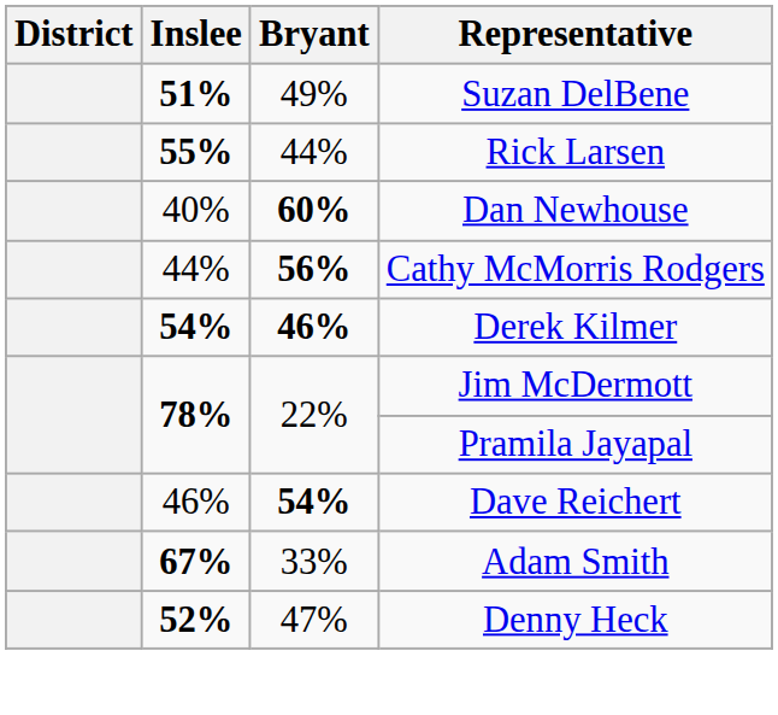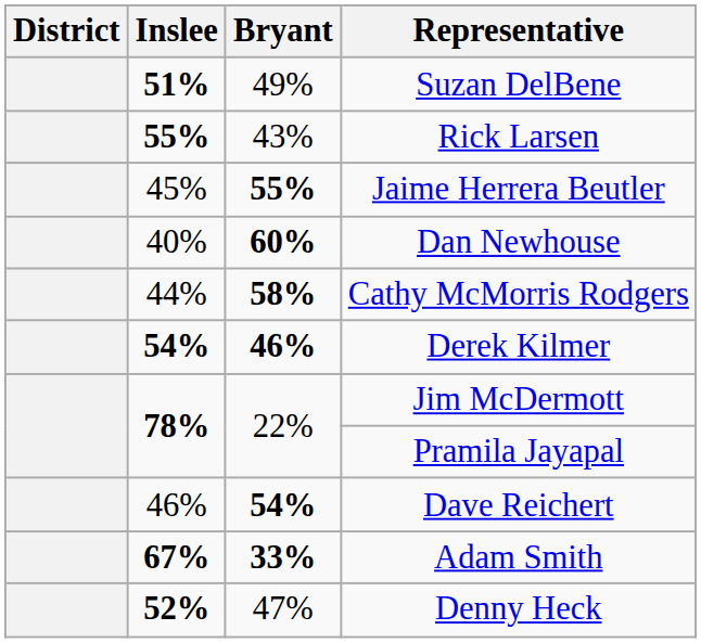 <table class=wikitable>
 <tr>
 <th>District</th>
 <th>Inslee</th>
 <th>Bryant</th>
 <th>Representative</th>
 </tr>
 <tr align=center>
 <th></th>
 <td><strong>51%</strong></td>
 <td>49%</td>
 <td><a href='#'>Suzan DelBene</a></td>
 </tr>
 <tr align=center>
 <th></th>
 <td><strong>55%</strong></td>
-<td>44%</td>
+<td>43%</td>
 <td><a href='#'>Rick Larsen</a></td>
+</tr>
+<tr align=center>
+<th></th>
+<td>45%</td>
+<td><strong>55%</strong></td>
+<td><a href='#'>Jaime Herrera Beutler</a></td>
 </tr>
 <tr align=center>
 <th></th>
 <td>40%</td>
 <td><strong>60%</strong></td>
 <td><a href='#'>Dan Newhouse</a></td>
 </tr>
 <tr align=center>
 <th></th>
 <td>44%</td>
-<td><strong>56%</strong></td>
+<td><strong>58%</strong></td>
 <td><a href='#'>Cathy McMorris Rodgers</a></td>
 </tr>
 <tr align=center>
 <th></th>
 <td><strong>54%</strong></td>
 <td><strong>46%</strong></td>
 <td><a href='#'>Derek Kilmer</a></td>
 </tr>
 <tr align=center>
 <th rowspan=2 ></th>
 <td rowspan=2><strong>78%</strong></td>
 <td rowspan=2>22%</td>
 <td><a href='#'>Jim McDermott</a></td>
 </tr>
 <tr align=center>
 <td><a href='#'>Pramila Jayapal</a></td>
 </tr>
 <tr align=center>
 <th></th>
 <td>46%</td>
 <td><strong>54%</strong></td>
 <td><a href='#'>Dave Reichert</a></td>
 </tr>
 <tr align=center>
 <th></th>
 <td><strong>67%</strong></td>
-<td>33%</td>
+<td><strong>33%</strong></td>
 <td><a href='#'>Adam Smith</a></td>
 </tr>
 <tr align=center>
 <th></th>
 <td><strong>52%</strong></td>
 <td>47%</td>
 <td><a href='#'>Denny Heck</a></td>
 </tr>
 </table>
